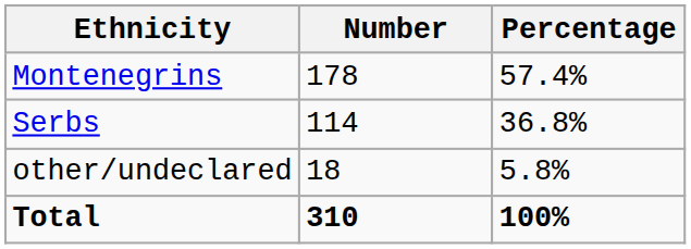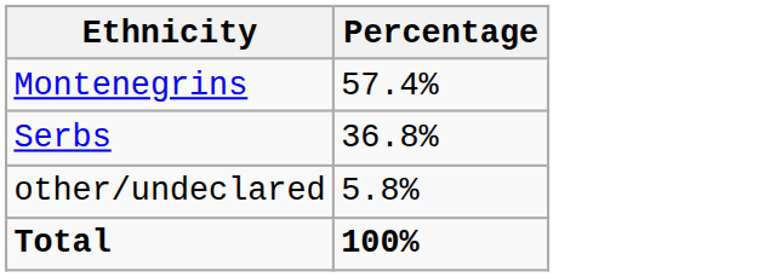 <table class="wikitable">
 <tr>
 <th width="100px">Ethnicity</th>
-<th width="80px">Number</th>
 <th width="80px">Percentage</th>
 </tr>
 <tr>
 <td><a href='#'>Montenegrins</a></td>
-<td>178</td>
 <td>57.4%</td>
 </tr>
 <tr>
 <td><a href='#'>Serbs</a></td>
-<td>114</td>
 <td>36.8%</td>
 </tr>
 <tr>
 <td>other/undeclared</td>
-<td>18</td>
 <td>5.8%</td>
 </tr>
 <tr>
 <td><strong>Total</strong></td>
-<td><strong>310</strong></td>
 <td><strong>100%</strong></td>
 </tr>
 </table>
